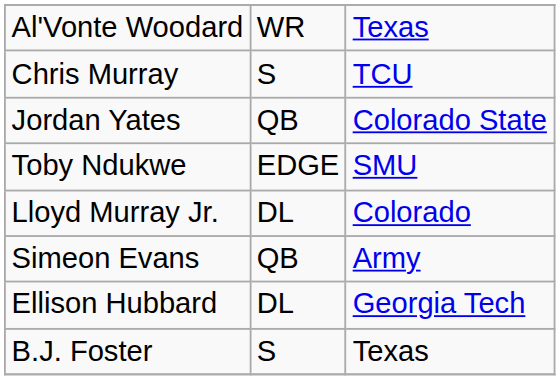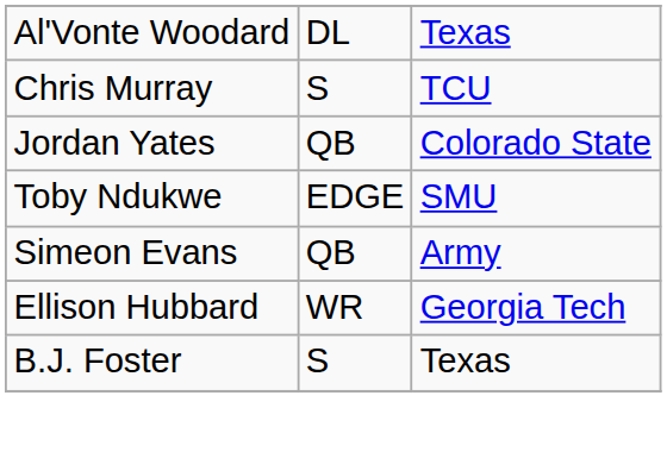 <table class="wikitable">
 <tr>
 </tr>
 <tr>
 <td>Al'Vonte Woodard</td>
-<td>WR</td>
+<td>DL</td>
 <td><a href='#'>Texas</a></td>
 </tr>
 <tr>
 <td>Chris Murray</td>
 <td>S</td>
 <td><a href='#'>TCU</a></td>
 </tr>
 <tr>
 <td>Jordan Yates</td>
 <td>QB</td>
 <td><a href='#'>Colorado State</a></td>
 </tr>
 <tr>
 <td>Toby Ndukwe</td>
 <td>EDGE</td>
 <td><a href='#'>SMU</a></td>
 </tr>
 <tr>
-<td>Lloyd Murray Jr.</td>
-<td>DL</td>
-<td><a href='#'>Colorado</a></td>
-</tr>
-<tr>
 <td>Simeon Evans</td>
 <td>QB</td>
 <td><a href='#'>Army</a></td>
 </tr>
 <tr>
 <td>Ellison Hubbard</td>
-<td>DL</td>
+<td>WR</td>
 <td><a href='#'>Georgia Tech</a></td>
 </tr>
 <tr>
 <td>B.J. Foster</td>
 <td>S</td>
 <td>Texas</td>
 </tr>
 <tr>
 </tr>
 </table>
